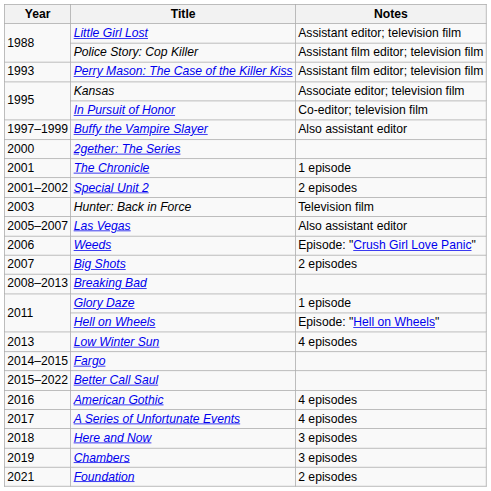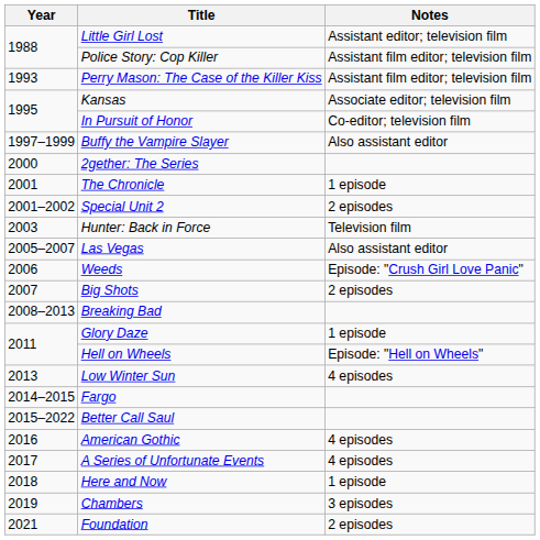 <table class="wikitable sortable">
 <tr>
 <th>Year</th>
 <th>Title</th>
 <th class="unsortable">Notes</th>
 </tr>
 <tr>
 <td rowspan=2>1988</td>
 <td><em><a href='#'>Little Girl Lost</a></em></td>
 <td>Assistant editor; television film</td>
 </tr>
 <tr>
 <td><em>Police Story: Cop Killer</em></td>
 <td>Assistant film editor; television film</td>
 </tr>
 <tr>
 <td>1993</td>
 <td><em><a href='#'>Perry Mason: The Case of the Killer Kiss</a></em></td>
 <td>Assistant film editor; television film </td>
 </tr>
 <tr>
 <td rowspan=2>1995</td>
 <td><em>Kansas</em></td>
 <td>Associate editor; television film</td>
 </tr>
 <tr>
 <td><em><a href='#'>In Pursuit of Honor</a></em></td>
 <td>Co-editor; television film</td>
 </tr>
 <tr>
 <td>1997–1999</td>
 <td><em><a href='#'>Buffy the Vampire Slayer</a></em></td>
 <td>Also assistant editor</td>
 </tr>
 <tr>
 <td>2000</td>
 <td><em><a href='#'>2gether: The Series</a></em></td>
 <td></td>
 </tr>
 <tr>
 <td>2001</td>
 <td><em><a href='#'>The Chronicle</a></em></td>
 <td>1 episode</td>
 </tr>
 <tr>
 <td>2001–2002</td>
 <td><em><a href='#'>Special Unit 2</a></em></td>
 <td>2 episodes</td>
 </tr>
 <tr>
 <td>2003</td>
 <td><em>Hunter: Back in Force</em></td>
 <td>Television film</td>
 </tr>
 <tr>
 <td>2005–2007</td>
 <td><em><a href='#'>Las Vegas</a></em></td>
 <td>Also assistant editor</td>
 </tr>
 <tr>
 <td>2006</td>
 <td><em><a href='#'>Weeds</a></em></td>
 <td>Episode: "<a href='#'>Crush Girl Love Panic</a>"</td>
 </tr>
 <tr>
 <td>2007</td>
 <td><em><a href='#'>Big Shots</a></em></td>
 <td>2 episodes</td>
 </tr>
 <tr>
 <td>2008–2013</td>
 <td><em><a href='#'>Breaking Bad</a></em></td>
 <td></td>
 </tr>
 <tr>
 <td rowspan=2>2011</td>
 <td><em><a href='#'>Glory Daze</a></em></td>
 <td>1 episode</td>
 </tr>
 <tr>
 <td><em><a href='#'>Hell on Wheels</a></em></td>
 <td>Episode: "<a href='#'>Hell on Wheels</a>"</td>
 </tr>
 <tr>
 <td>2013</td>
 <td><em><a href='#'>Low Winter Sun</a></em></td>
 <td>4 episodes</td>
 </tr>
 <tr>
 <td>2014–2015</td>
 <td><em><a href='#'>Fargo</a></em></td>
 <td></td>
 </tr>
 <tr>
 <td>2015–2022</td>
 <td><em><a href='#'>Better Call Saul</a></em></td>
 <td></td>
 </tr>
 <tr>
 <td>2016</td>
 <td><em><a href='#'>American Gothic</a></em></td>
 <td>4 episodes</td>
 </tr>
 <tr>
 <td>2017</td>
 <td><em><a href='#'>A Series of Unfortunate Events</a></em></td>
 <td>4 episodes</td>
 </tr>
 <tr>
 <td>2018</td>
 <td><em><a href='#'>Here and Now</a></em></td>
-<td>3 episodes</td>
+<td>1 episode</td>
 </tr>
 <tr>
 <td>2019</td>
 <td><em><a href='#'>Chambers</a></em></td>
 <td>3 episodes</td>
 </tr>
 <tr>
 <td>2021</td>
 <td><em><a href='#'>Foundation</a></em></td>
 <td>2 episodes</td>
 </tr>
 </table>
